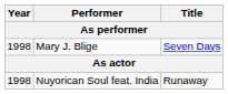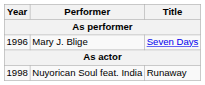 <table class="wikitable">
 <tr>
 <th>Year</th>
 <th>Performer</th>
 <th>Title</th>
 </tr>
 <tr>
 <th colspan="3">As performer</th>
 </tr>
 <tr>
-<td>1998</td>
+<td>1996</td>
 <td>Mary J. Blige</td>
 <td><a href='#'>Seven Days</a></td>
 </tr>
 <tr>
 <th colspan="3">As actor</th>
 </tr>
 <tr>
 <td>1998</td>
 <td>Nuyorican Soul feat. India</td>
 <td>Runaway</td>
 </tr>
 </table>
